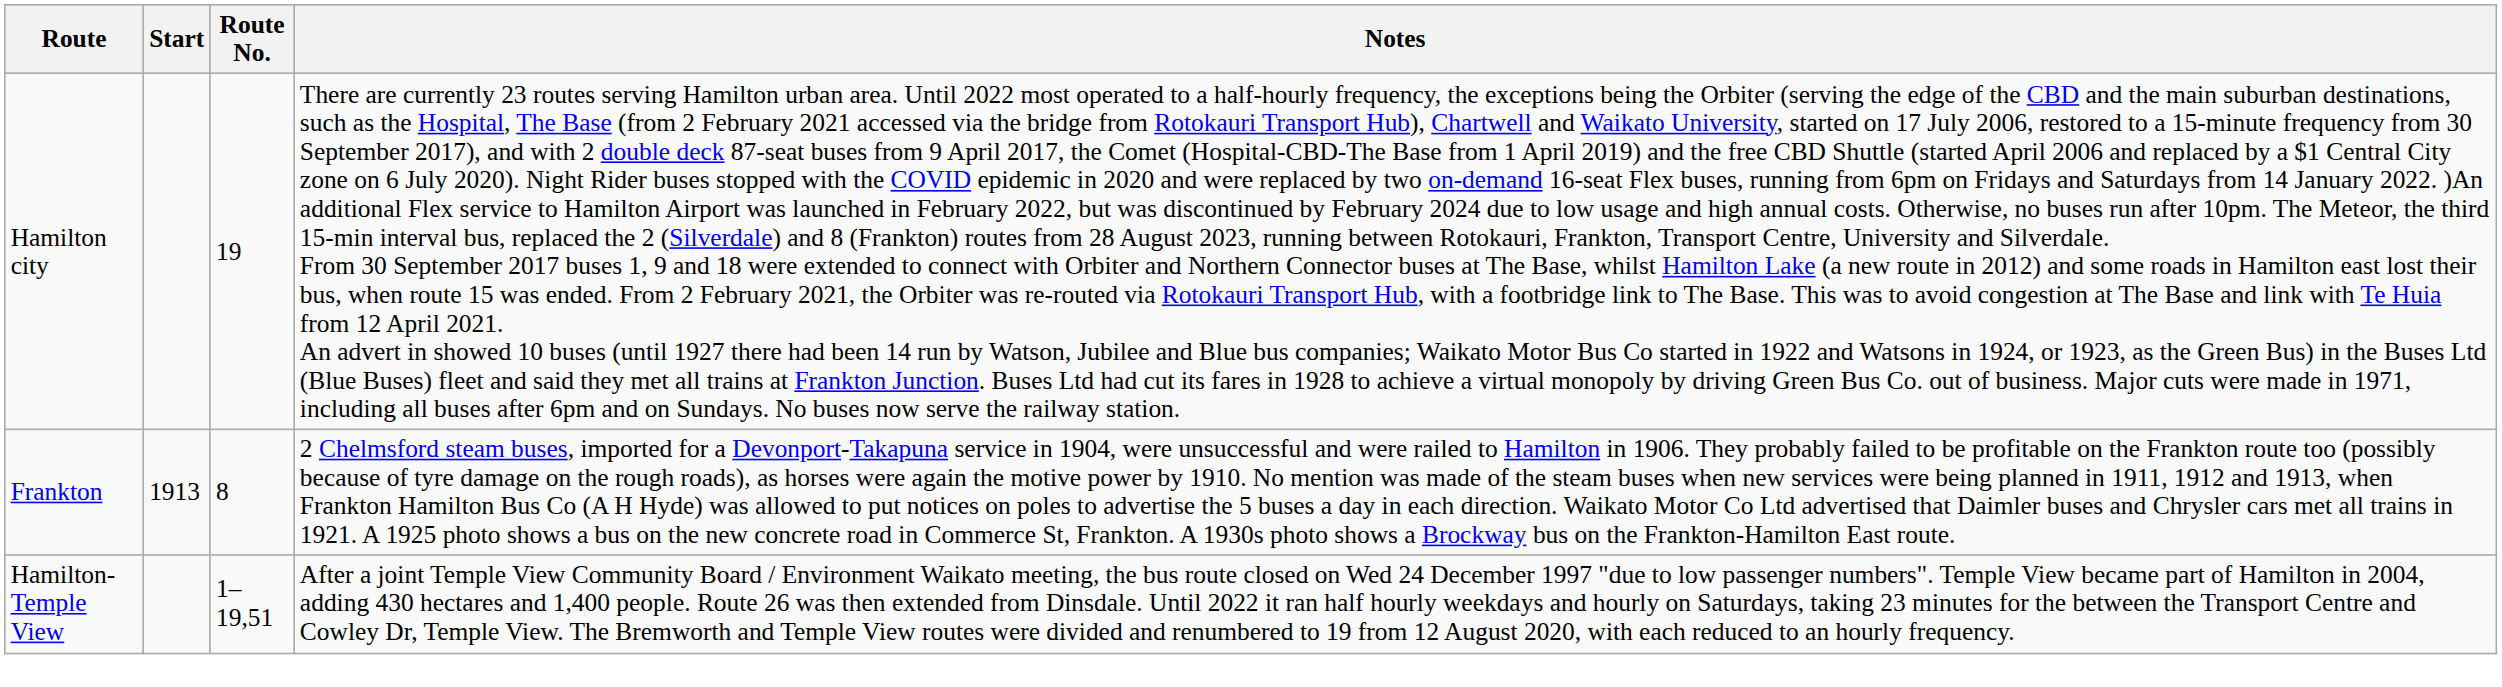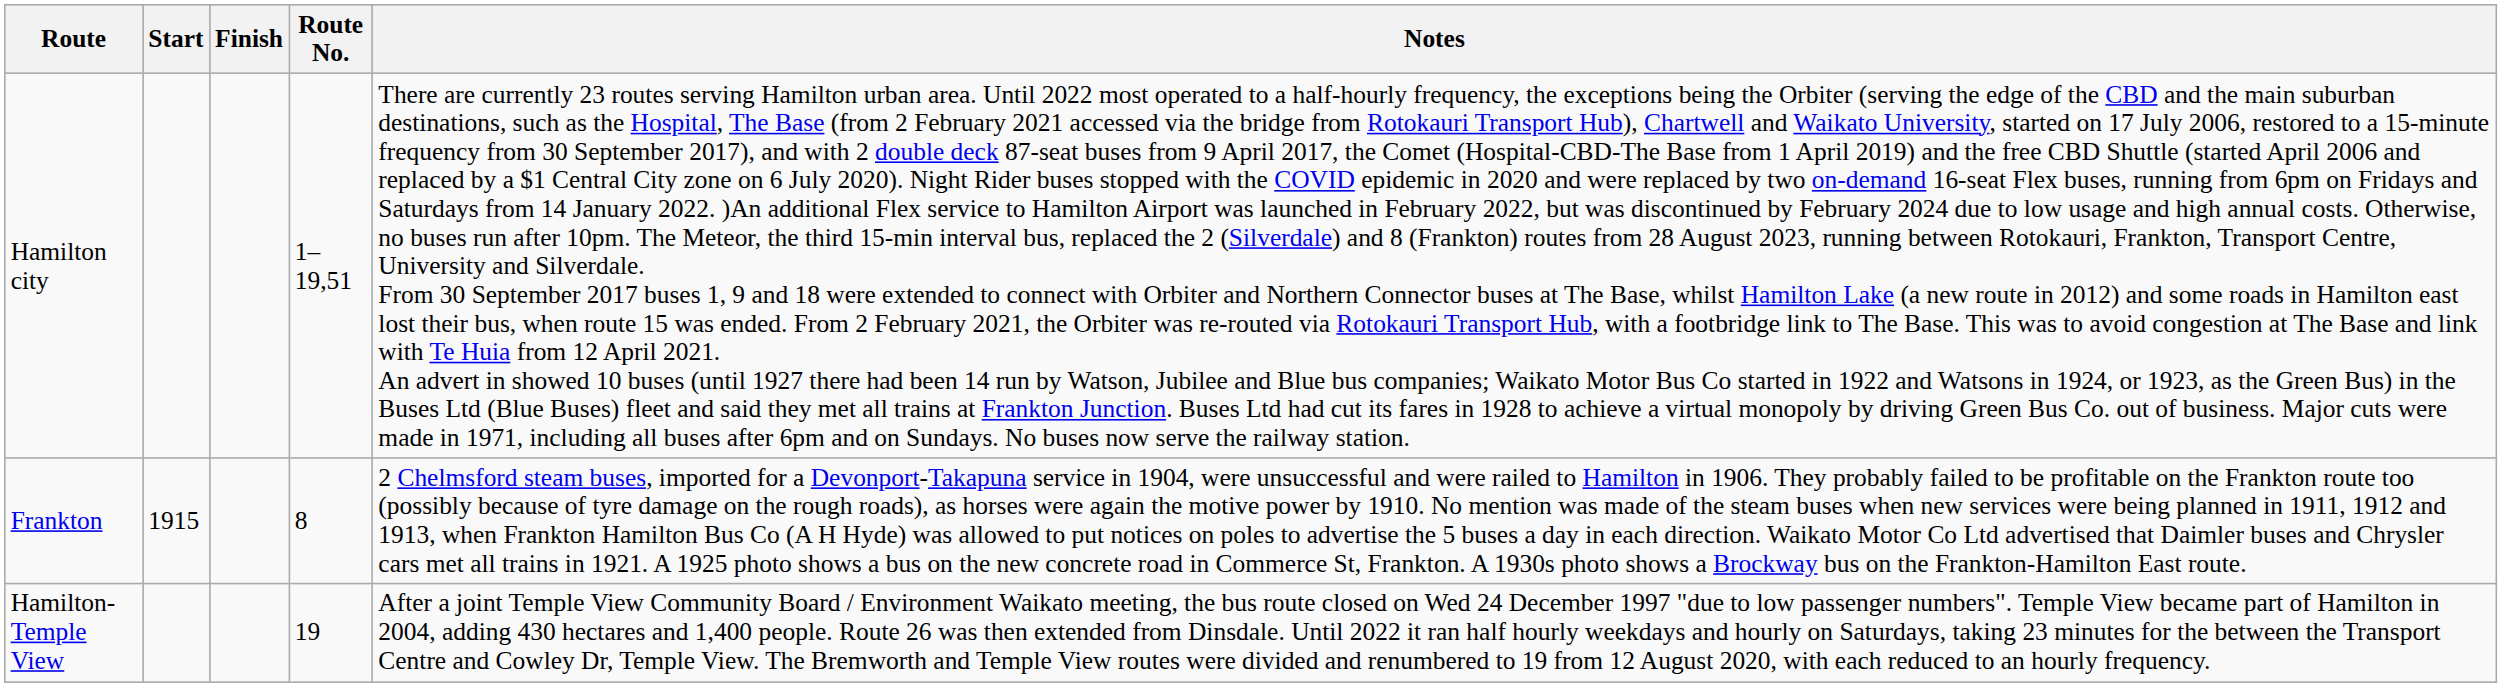 <table class="wikitable">
 <tr>
 <th>Route</th>
 <th>Start</th>
+<th>Finish</th>
 <th>Route No.</th>
 <th>Notes</th>
 </tr>
 <tr>
 <td>Hamilton city</td>
 <td></td>
-<td>19</td>
+<td></td>
+<td>1–19,51</td>
 <td>There are currently 23 routes serving Hamilton urban area. Until 2022 most operated to a half-hourly frequency, the exceptions being the Orbiter (serving the edge of the <a href='#'>CBD</a> and the main suburban destinations, such as the <a href='#'>Hospital</a>, <a href='#'>The Base</a> (from 2 February 2021 accessed via the bridge from <a href='#'>Rotokauri Transport Hub</a>), <a href='#'>Chartwell</a> and <a href='#'>Waikato University</a>, started on 17 July 2006, restored to a 15-minute frequency from 30 September 2017), and with 2 <a href='#'>double deck</a> 87-seat buses from 9 April 2017, the Comet (Hospital-CBD-The Base from 1 April 2019) and the free CBD Shuttle (started April 2006 and replaced by a $1 Central City zone on 6 July 2020). Night Rider buses stopped with the <a href='#'>COVID</a> epidemic in 2020 and were replaced by two <a href='#'>on-demand</a> 16-seat Flex buses, running from 6pm on Fridays and Saturdays from 14 January 2022. )An additional Flex service to Hamilton Airport was launched in February 2022, but was discontinued by February 2024 due to low usage and high annual costs. Otherwise, no buses run after 10pm. The Meteor, the third 15-min interval bus, replaced the 2 (<a href='#'>Silverdale</a>) and 8 (Frankton) routes from 28 August 2023, running between Rotokauri, Frankton, Transport Centre, University and Silverdale.<br>From 30 September 2017 buses 1, 9 and 18 were extended to connect with Orbiter and Northern Connector buses at The Base, whilst <a href='#'>Hamilton Lake</a> (a new route in 2012) and some roads in Hamilton east lost their bus, when route 15 was ended. From 2 February 2021, the Orbiter was re-routed via <a href='#'>Rotokauri Transport Hub</a>, with a footbridge link to The Base. This was to avoid congestion at The Base and link with <a href='#'>Te Huia</a> from 12 April 2021.<br>An advert in  showed 10 buses (until 1927 there had been 14 run by Watson, Jubilee and Blue bus companies; Waikato Motor Bus Co started in 1922 and Watsons in 1924, or 1923, as the Green Bus) in the Buses Ltd (Blue Buses) fleet and said they met all trains at <a href='#'>Frankton Junction</a>. Buses Ltd had cut its fares in 1928 to achieve a virtual monopoly by driving Green Bus Co. out of business. Major cuts were made in 1971, including all buses after 6pm and on Sundays. No buses now serve the railway station.</td>
 </tr>
 <tr>
 <td><a href='#'>Frankton</a></td>
-<td>1913</td>
+<td>1915</td>
+<td></td>
 <td>8</td>
 <td>2 <a href='#'>Chelmsford steam buses</a>, imported for a <a href='#'>Devonport</a>-<a href='#'>Takapuna</a> service in 1904, were unsuccessful and were railed to <a href='#'>Hamilton</a> in 1906. They probably failed to be profitable on the Frankton route too (possibly because of tyre damage on the rough roads), as horses were again the motive power by 1910. No mention was made of the steam buses when new services were being planned in 1911, 1912 and 1913, when Frankton Hamilton Bus Co (A H Hyde) was allowed to put notices on poles to advertise the 5 buses a day in each direction. Waikato Motor Co Ltd advertised that Daimler buses and Chrysler cars met all trains in 1921. A 1925 photo shows a bus on the new concrete road in Commerce St, Frankton. A 1930s photo shows a <a href='#'>Brockway</a> bus on the Frankton-Hamilton East route.</td>
 </tr>
 <tr>
 <td>Hamilton-<a href='#'>Temple View</a></td>
 <td></td>
-<td>1–19,51</td>
+<td></td>
+<td>19</td>
 <td>After a joint Temple View Community Board / Environment Waikato meeting, the bus route closed on Wed 24 December 1997 "due to low passenger numbers". Temple View became part of Hamilton in 2004, adding 430 hectares and 1,400 people. Route 26 was then extended from Dinsdale. Until 2022 it ran half hourly weekdays and hourly on Saturdays, taking 23 minutes for the  between the Transport Centre and Cowley Dr, Temple View. The Bremworth and Temple View routes were divided and renumbered to 19 from 12 August 2020, with each reduced to an hourly frequency.</td>
 </tr>
 </table>
